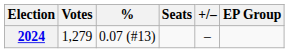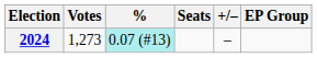 <table class="wikitable" style="text-align:center;">
 <tr>
 <th>Election</th>
 <th>Votes</th>
 <th>%</th>
 <th>Seats</th>
 <th>+/–</th>
 <th>EP Group</th>
 </tr>
 <tr>
 <th><a href='#'>2024</a></th>
-<td>1,279</td>
-<td>0.07 (#13)</td>
+<td>1,273</td>
+<td style="background: paleturquoise;">0.07 (#13)</td>
 <td></td>
 <td>–</td>
 </tr>
 </table>
